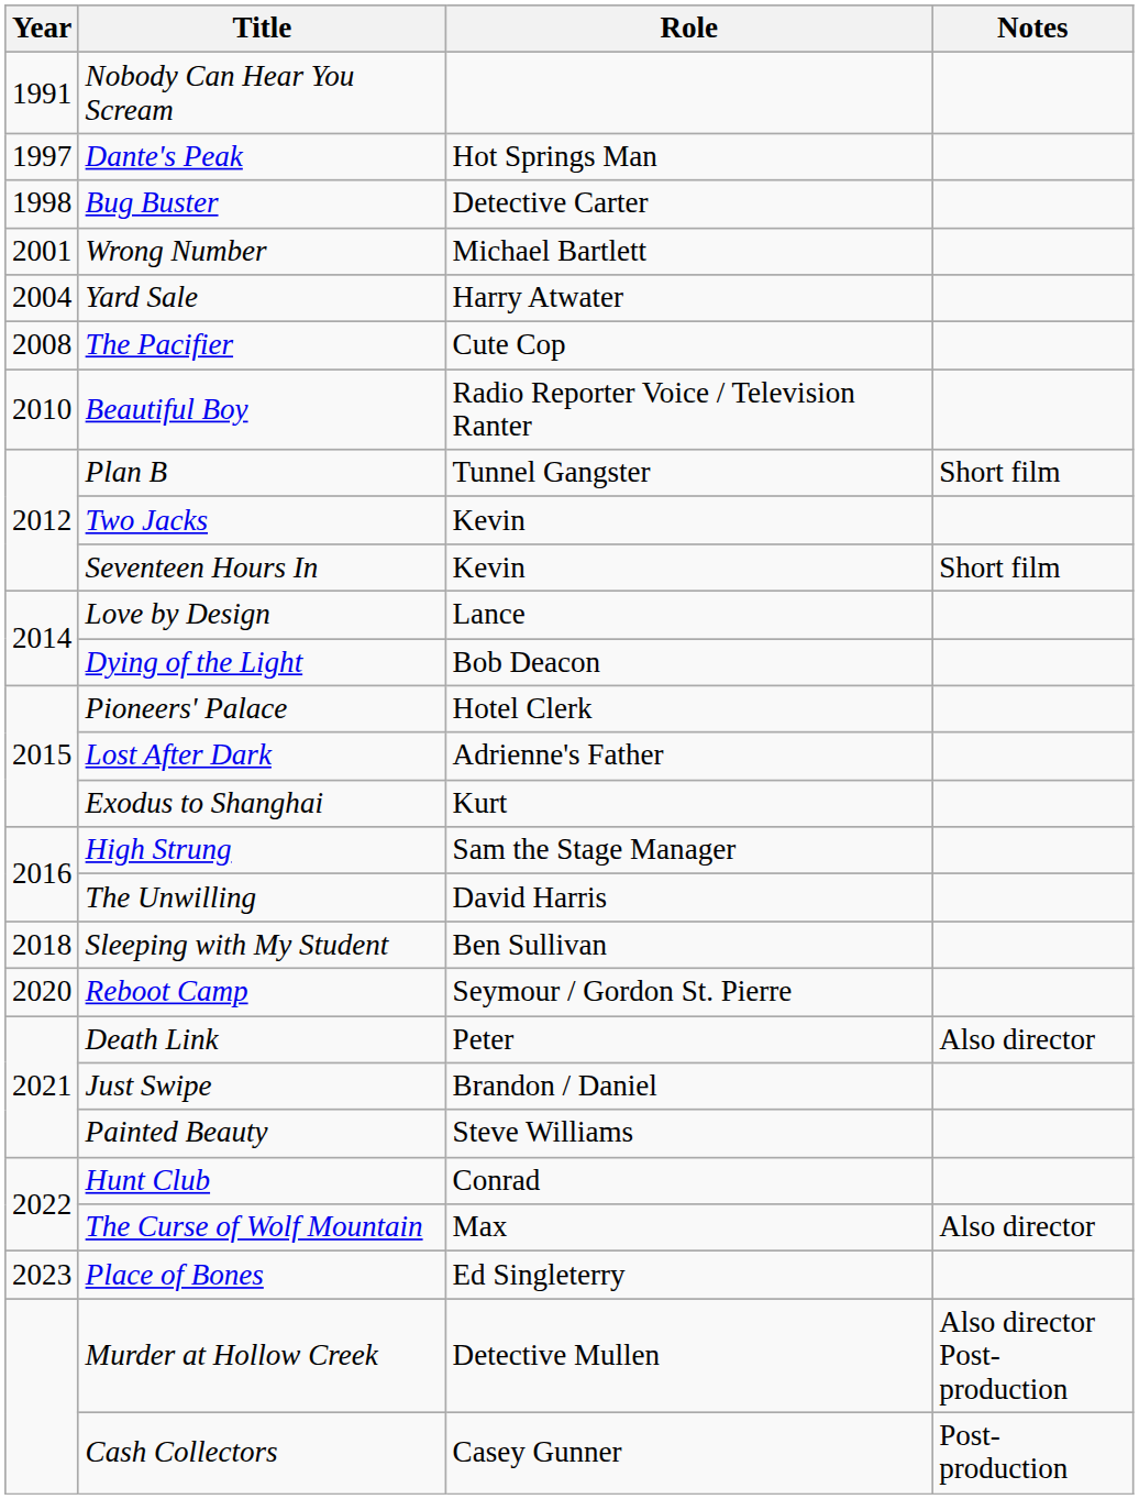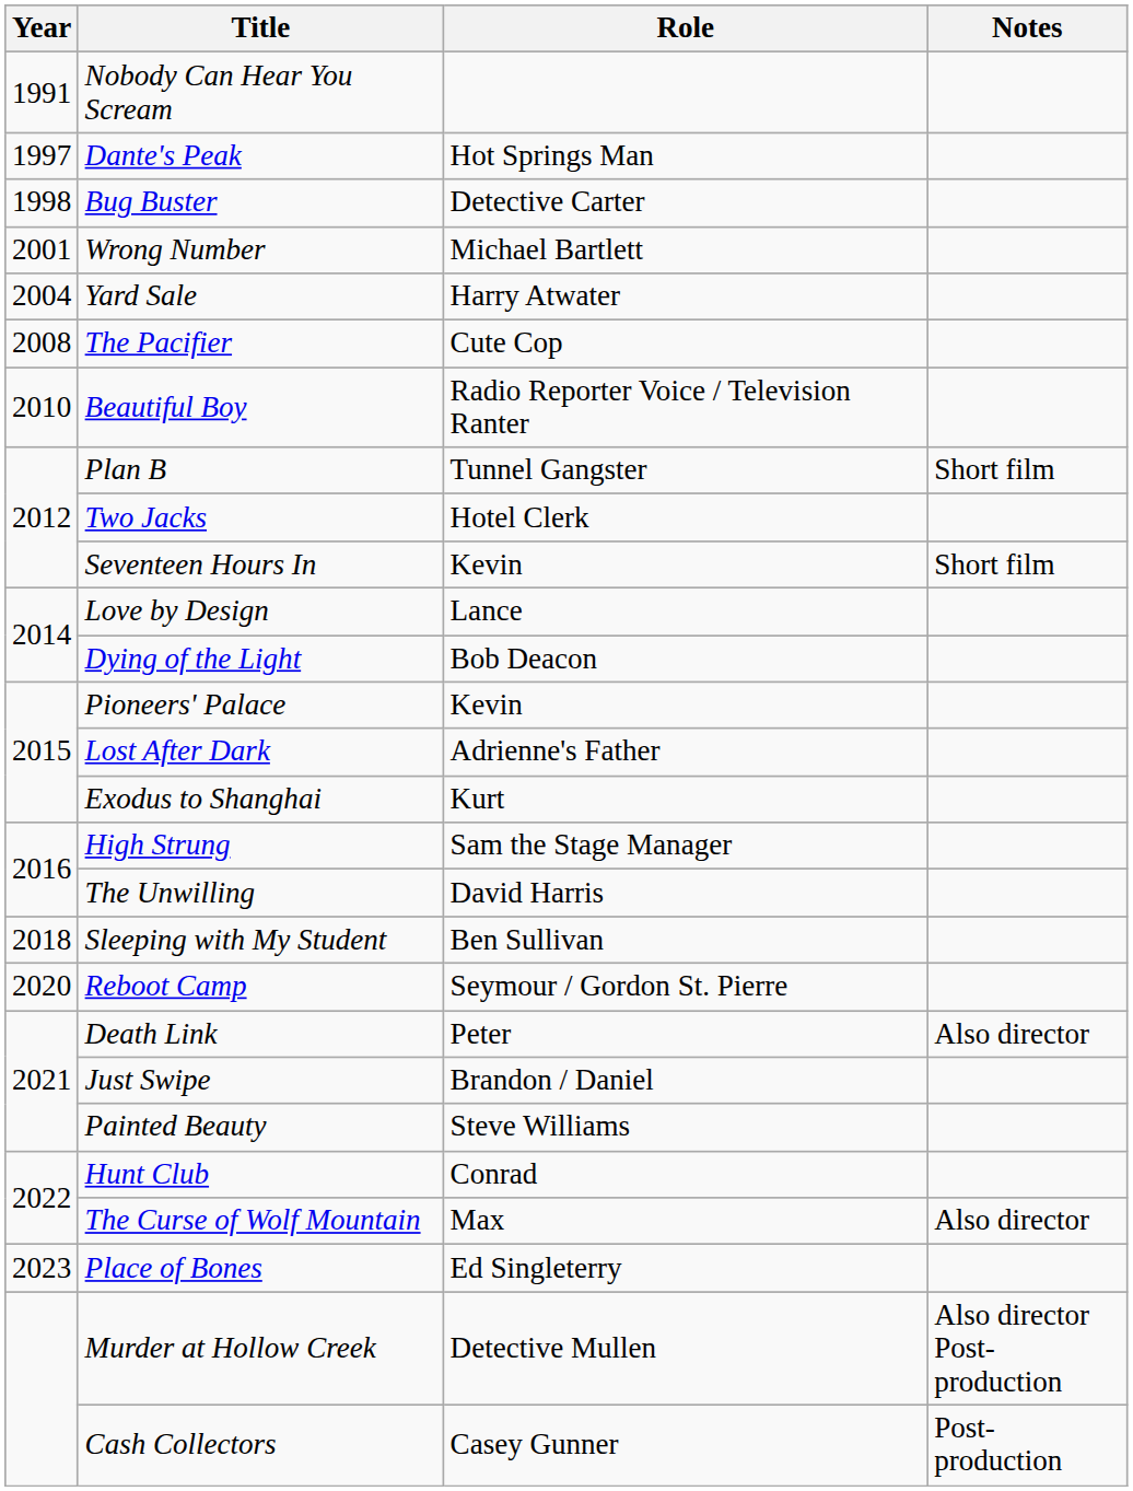 <table class="wikitable sortable">
 <tr>
 <th>Year</th>
 <th>Title</th>
 <th>Role</th>
 <th>Notes</th>
 </tr>
 <tr>
 <td>1991</td>
 <td><em>Nobody Can Hear You Scream</em></td>
 <td></td>
 <td></td>
 </tr>
 <tr>
 <td>1997</td>
 <td><em><a href='#'>Dante's Peak</a></em></td>
 <td>Hot Springs Man</td>
 <td></td>
 </tr>
 <tr>
 <td>1998</td>
 <td><em><a href='#'>Bug Buster</a></em></td>
 <td>Detective Carter</td>
 <td></td>
 </tr>
 <tr>
 <td>2001</td>
 <td><em>Wrong Number</em></td>
 <td>Michael Bartlett</td>
 <td></td>
 </tr>
 <tr>
 <td>2004</td>
 <td><em>Yard Sale</em></td>
 <td>Harry Atwater</td>
 <td></td>
 </tr>
 <tr>
 <td>2008</td>
 <td><em><a href='#'>The Pacifier</a></em></td>
 <td>Cute Cop</td>
 <td></td>
 </tr>
 <tr>
 <td>2010</td>
 <td><em><a href='#'>Beautiful Boy</a></em></td>
 <td>Radio Reporter Voice / Television Ranter</td>
 <td></td>
 </tr>
 <tr>
 <td rowspan="3">2012</td>
 <td><em>Plan B</em></td>
 <td>Tunnel Gangster</td>
 <td>Short film</td>
 </tr>
 <tr>
 <td><em><a href='#'>Two Jacks</a></em></td>
-<td>Kevin</td>
+<td>Hotel Clerk</td>
 <td></td>
 </tr>
 <tr>
 <td><em>Seventeen Hours In</em></td>
 <td>Kevin</td>
 <td>Short film</td>
 </tr>
 <tr>
 <td rowspan="2">2014</td>
 <td><em>Love by Design</em></td>
 <td>Lance</td>
 <td></td>
 </tr>
 <tr>
 <td><em><a href='#'>Dying of the Light</a></em></td>
 <td>Bob Deacon</td>
 <td></td>
 </tr>
 <tr>
 <td rowspan="3">2015</td>
 <td><em>Pioneers' Palace</em></td>
-<td>Hotel Clerk</td>
+<td>Kevin</td>
 <td></td>
 </tr>
 <tr>
 <td><em><a href='#'>Lost After Dark</a></em></td>
 <td>Adrienne's Father</td>
 <td></td>
 </tr>
 <tr>
 <td><em>Exodus to Shanghai</em></td>
 <td>Kurt</td>
 <td></td>
 </tr>
 <tr>
 <td rowspan="2">2016</td>
 <td><em><a href='#'>High Strung</a></em></td>
 <td>Sam the Stage Manager</td>
 <td></td>
 </tr>
 <tr>
 <td><em>The Unwilling</em></td>
 <td>David Harris</td>
 <td></td>
 </tr>
 <tr>
 <td>2018</td>
 <td><em>Sleeping with My Student</em></td>
 <td>Ben Sullivan</td>
 <td></td>
 </tr>
 <tr>
 <td>2020</td>
 <td><em><a href='#'>Reboot Camp</a></em></td>
 <td>Seymour / Gordon St. Pierre</td>
 <td></td>
 </tr>
 <tr>
 <td rowspan="3">2021</td>
 <td><em>Death Link</em></td>
 <td>Peter</td>
 <td>Also director</td>
 </tr>
 <tr>
 <td><em>Just Swipe</em></td>
 <td>Brandon / Daniel</td>
 <td></td>
 </tr>
 <tr>
 <td><em>Painted Beauty</em></td>
 <td>Steve Williams</td>
 <td></td>
 </tr>
 <tr>
 <td rowspan="2">2022</td>
 <td><em><a href='#'>Hunt Club</a></em></td>
 <td>Conrad</td>
 <td></td>
 </tr>
 <tr>
 <td><em><a href='#'>The Curse of Wolf Mountain</a></em></td>
 <td>Max</td>
 <td>Also director</td>
 </tr>
 <tr>
 <td>2023</td>
 <td><em><a href='#'>Place of Bones</a></em></td>
 <td>Ed Singleterry</td>
 <td></td>
 </tr>
 <tr>
 <td rowspan="2"></td>
 <td><em>Murder at Hollow Creek</em></td>
 <td>Detective Mullen</td>
 <td>Also director<br>Post-production</td>
 </tr>
 <tr>
 <td><em>Cash Collectors</em></td>
 <td>Casey Gunner</td>
 <td>Post-production</td>
 </tr>
 </table>
